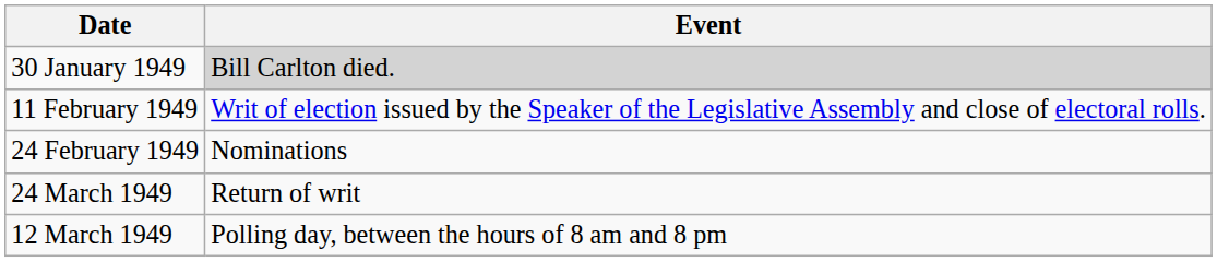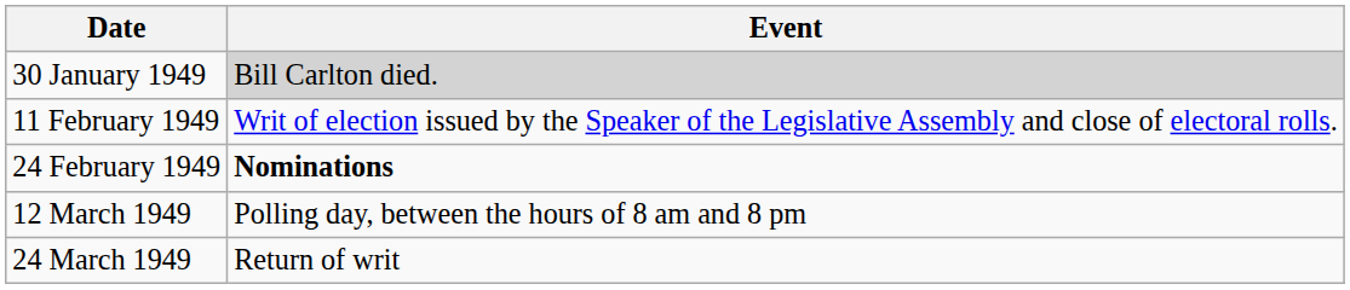 <table class="wikitable">
 <tr>
 <th>Date</th>
 <th>Event</th>
 </tr>
 <tr>
 <td>30 January 1949</td>
 <td style="background: lightgrey;">Bill Carlton died.</td>
 </tr>
 <tr>
 <td>11 February 1949</td>
 <td><a href='#'>Writ of election</a> issued by the <a href='#'>Speaker of the Legislative Assembly</a>  and close of <a href='#'>electoral rolls</a>.</td>
 </tr>
 <tr>
 <td>24 February 1949</td>
-<td>Nominations</td>
+<td><strong>Nominations</strong></td>
+</tr>
+<tr>
+<td>12 March 1949</td>
+<td>Polling day, between the hours of 8 am and 8 pm</td>
 </tr>
 <tr>
 <td>24 March 1949</td>
 <td>Return of writ</td>
 </tr>
-<tr>
-<td>12 March 1949</td>
-<td>Polling day, between the hours of 8 am and 8 pm</td>
-</tr>
 </table>
